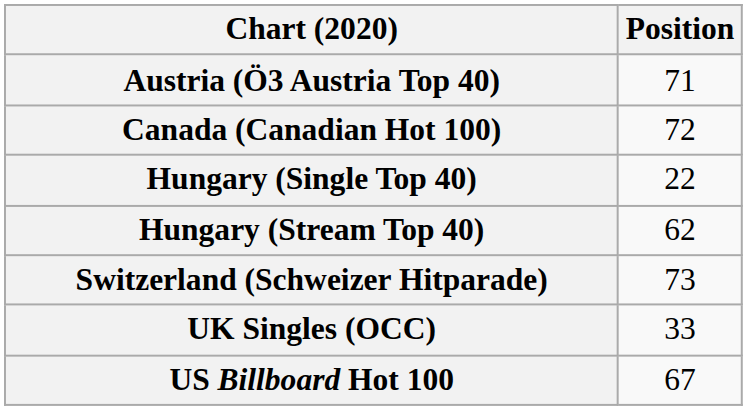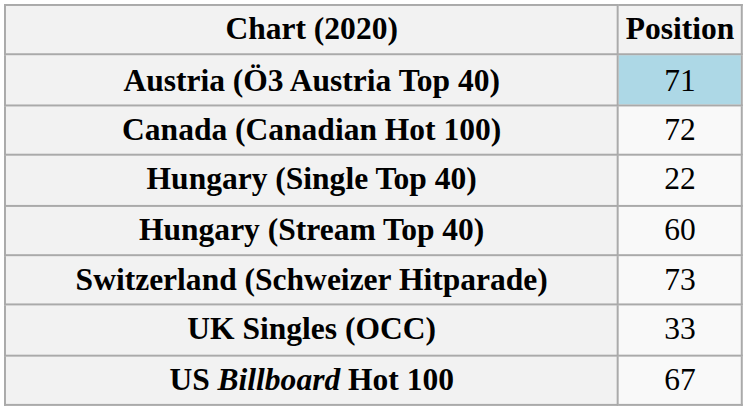 <table class="wikitable sortable plainrowheaders" style="text-align:center">
 <tr>
 <th scope="col" style="width:19em;">Chart (2020)</th>
 <th scope="col">Position</th>
 </tr>
 <tr>
 <th scope="row">Austria (Ö3 Austria Top 40)</th>
-<td>71</td>
+<td style="background: lightblue;">71</td>
 </tr>
 <tr>
 <th scope="row">Canada (Canadian Hot 100)</th>
 <td>72</td>
 </tr>
 <tr>
 <th scope="row">Hungary (Single Top 40)</th>
 <td>22</td>
 </tr>
 <tr>
 <th scope="row">Hungary (Stream Top 40)</th>
-<td>62</td>
+<td>60</td>
 </tr>
 <tr>
 <th scope="row">Switzerland (Schweizer Hitparade)</th>
 <td>73</td>
 </tr>
 <tr>
 <th scope="row">UK Singles (OCC)</th>
 <td>33</td>
 </tr>
 <tr>
 <th scope="row">US <em>Billboard</em> Hot 100</th>
 <td>67</td>
 </tr>
 </table>
